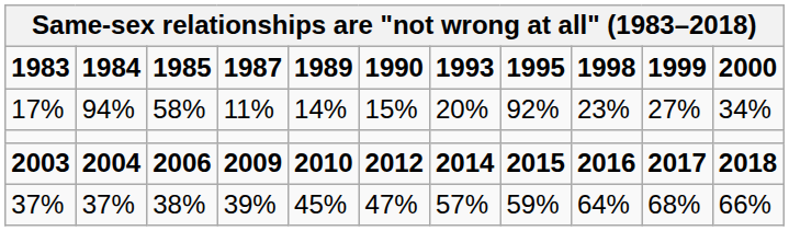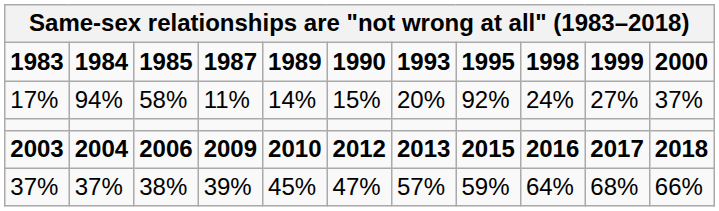 <table class="wikitable">
 <tr>
 <th colspan="11">Same-sex relationships are "not wrong at all" (1983–2018)</th>
 </tr>
 <tr>
 <td><strong>1983</strong></td>
 <td><strong>1984</strong></td>
 <td><strong>1985</strong></td>
 <td><strong>1987</strong></td>
 <td><strong>1989</strong></td>
 <td><strong>1990</strong></td>
 <td><strong>1993</strong></td>
 <td><strong>1995</strong></td>
 <td><strong>1998</strong></td>
 <td><strong>1999</strong></td>
 <td><strong>2000</strong></td>
 </tr>
 <tr>
 <td>17%</td>
 <td>94%</td>
 <td>58%</td>
 <td>11%</td>
 <td>14%</td>
 <td>15%</td>
 <td>20%</td>
 <td>92%</td>
-<td>23%</td>
+<td>24%</td>
 <td>27%</td>
-<td>34%</td>
+<td>37%</td>
 </tr>
 <tr>
 <td></td>
 <td></td>
 <td></td>
 <td></td>
 <td></td>
 <td></td>
 <td></td>
 <td></td>
 <td></td>
 <td></td>
 <td></td>
 </tr>
 <tr>
 <td><strong>2003</strong></td>
 <td><strong>2004</strong></td>
 <td><strong>2006</strong></td>
 <td><strong>2009</strong></td>
 <td><strong>2010</strong></td>
 <td><strong>2012</strong></td>
-<td><strong>2014</strong></td>
+<td><strong>2013</strong></td>
 <td><strong>2015</strong></td>
 <td><strong>2016</strong></td>
 <td><strong>2017</strong></td>
 <td><strong>2018</strong></td>
 </tr>
 <tr>
 <td>37%</td>
 <td>37%</td>
 <td>38%</td>
 <td>39%</td>
 <td>45%</td>
 <td>47%</td>
 <td>57%</td>
 <td>59%</td>
 <td>64%</td>
 <td>68%</td>
 <td>66%</td>
 </tr>
 </table>
